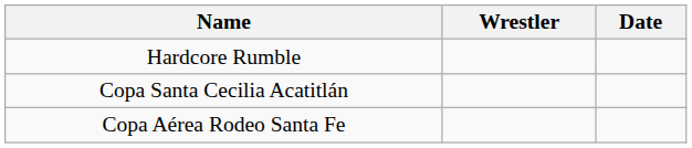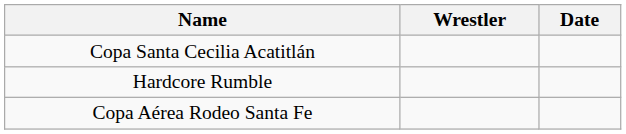 <table class="wikitable sortable" width=40% style="text-align:center;">
 <tr>
 <th>Name</th>
 <th>Wrestler</th>
 <th>Date</th>
 </tr>
 <tr>
-<td>Hardcore Rumble</td>
+<td>Copa Santa Cecilia Acatitlán</td>
 <td></td>
 <td></td>
 </tr>
 <tr>
-<td>Copa Santa Cecilia Acatitlán</td>
+<td>Hardcore Rumble</td>
 <td></td>
 <td></td>
 </tr>
 <tr>
 <td>Copa Aérea Rodeo Santa Fe</td>
 <td></td>
 <td></td>
 </tr>
 </table>
